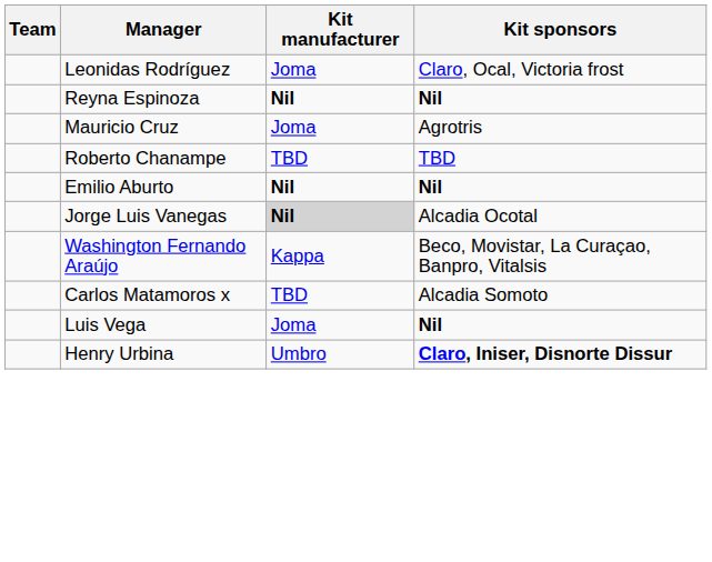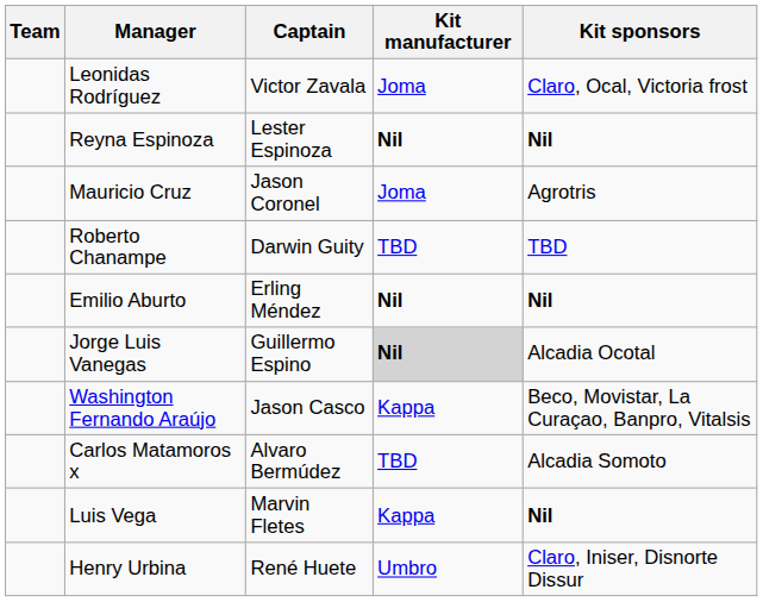 <table class="wikitable sortable">
 <tr>
 <th>Team</th>
 <th>Manager</th>
+<th>Captain</th>
 <th>Kit manufacturer</th>
 <th>Kit sponsors</th>
 </tr>
 <tr>
 <td></td>
 <td align="left"> Leonidas Rodríguez</td>
+<td align="left"> Victor Zavala</td>
 <td><a href='#'>Joma</a></td>
 <td><a href='#'>Claro</a>, Ocal, Victoria frost</td>
 </tr>
 <tr>
 <td></td>
 <td align="left"> Reyna Espinoza</td>
+<td align="left"> Lester Espinoza</td>
 <td><strong>Nil</strong></td>
 <td><strong>Nil</strong></td>
 </tr>
 <tr>
 <td></td>
 <td align="left"> Mauricio Cruz</td>
+<td align="left"> Jason Coronel</td>
 <td><a href='#'>Joma</a></td>
 <td>Agrotris</td>
 </tr>
 <tr>
 <td></td>
 <td align="left"> Roberto Chanampe</td>
+<td align="left"> Darwin Guity</td>
 <td><a href='#'>TBD</a></td>
 <td><a href='#'>TBD</a></td>
 </tr>
 <tr>
 <td></td>
 <td align="left"> Emilio Aburto</td>
+<td align="left"> Erling Méndez</td>
 <td><strong>Nil</strong></td>
 <td><strong>Nil</strong></td>
 </tr>
 <tr>
 <td></td>
 <td> Jorge Luis Vanegas</td>
+<td> Guillermo Espino</td>
 <td style="background: lightgrey;"><strong>Nil</strong></td>
 <td>Alcadia Ocotal</td>
 </tr>
 <tr>
 <td></td>
 <td align="left"> <a href='#'>Washington Fernando Araújo</a></td>
+<td align="left"> Jason Casco</td>
 <td><a href='#'>Kappa</a></td>
 <td>Beco, Movistar, La Curaçao, Banpro, Vitalsis</td>
 </tr>
 <tr>
 <td></td>
 <td align="left"> Carlos Matamoros x</td>
+<td align="left"> Alvaro Bermúdez</td>
 <td><a href='#'>TBD</a></td>
 <td>Alcadia Somoto</td>
 </tr>
 <tr>
 <td></td>
 <td align="left"> Luis Vega</td>
-<td><a href='#'>Joma</a></td>
+<td align="left"> Marvin Fletes</td>
+<td><a href='#'>Kappa</a></td>
 <td><strong>Nil</strong></td>
 </tr>
 <tr>
 <td></td>
 <td align="left"> Henry Urbina</td>
+<td align="left"> René Huete</td>
 <td><a href='#'>Umbro</a></td>
-<td><strong><a href='#'>Claro</a>, Iniser, Disnorte Dissur</strong></td>
+<td><a href='#'>Claro</a>, Iniser, Disnorte Dissur</td>
 </tr>
 </table>
